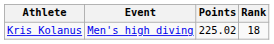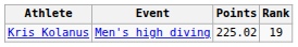 <table class=wikitable style="font-size:90%;">
 <tr>
 <th>Athlete</th>
 <th>Event</th>
 <th>Points</th>
 <th>Rank</th>
 </tr>
 <tr align=center>
 <td align=left><a href='#'>Kris Kolanus</a></td>
 <td align=left><a href='#'>Men's high diving</a></td>
 <td>225.02</td>
-<td>18</td>
+<td>19</td>
 </tr>
 </table>
